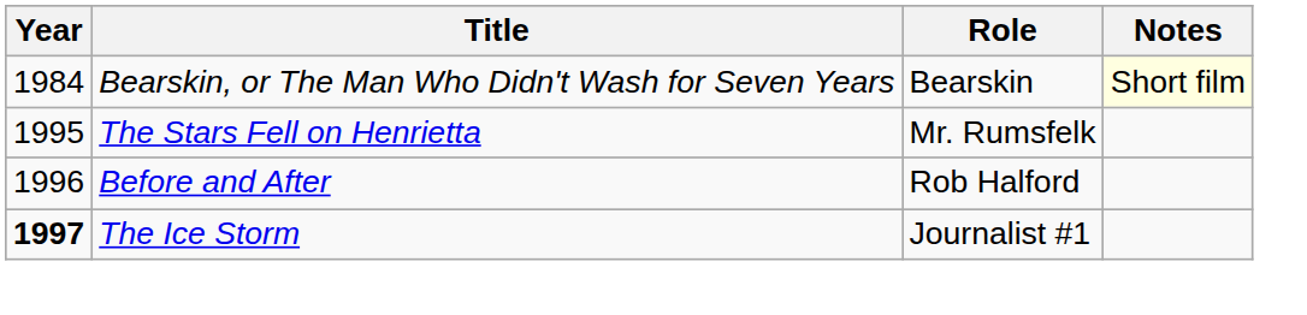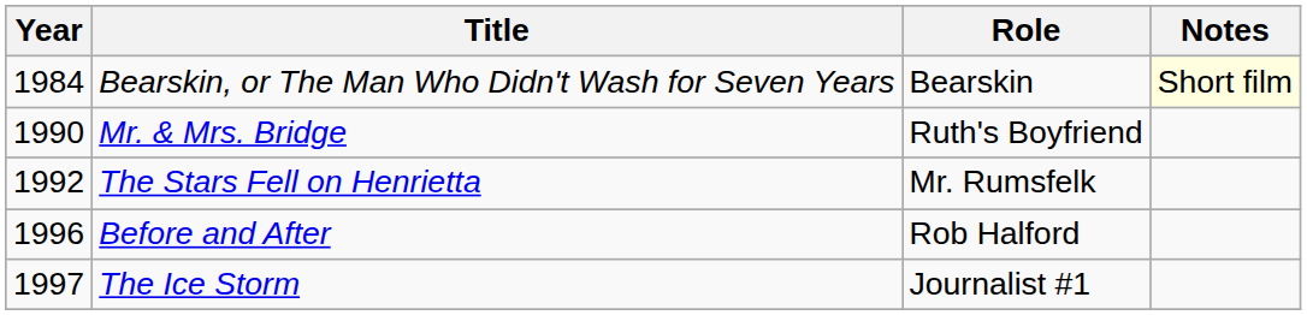 <table class="wikitable sortable">
 <tr>
 <th>Year</th>
 <th>Title</th>
 <th>Role</th>
 <th>Notes</th>
 </tr>
 <tr>
 <td>1984</td>
 <td><em>Bearskin, or The Man Who Didn't Wash for Seven Years</em></td>
 <td>Bearskin</td>
 <td style="background: lightyellow;">Short film</td>
 </tr>
 <tr>
-<td>1995</td>
+<td>1990</td>
+<td><em><a href='#'>Mr. & Mrs. Bridge</a></em></td>
+<td>Ruth's Boyfriend</td>
+<td></td>
+</tr>
+<tr>
+<td>1992</td>
 <td><em><a href='#'>The Stars Fell on Henrietta</a></em></td>
 <td>Mr. Rumsfelk</td>
 <td></td>
 </tr>
 <tr>
 <td>1996</td>
 <td><em><a href='#'>Before and After</a></em></td>
 <td>Rob Halford</td>
 <td></td>
 </tr>
 <tr>
-<td><strong>1997</strong></td>
+<td>1997</td>
 <td><em><a href='#'>The Ice Storm</a></em></td>
 <td>Journalist #1</td>
 <td></td>
 </tr>
 </table>
